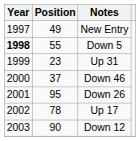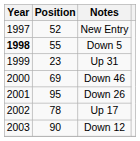 <table class="wikitable plainrowheaders" style="text-align:center;">
 <tr>
 <th>Year</th>
 <th>Position</th>
 <th>Notes</th>
 <th></th>
 </tr>
 <tr>
 <td>1997</td>
-<td>49</td>
+<td>52</td>
 <td>New Entry</td>
 <td rowspan="7"></td>
 </tr>
 <tr>
 <td><strong>1998</strong></td>
 <td>55</td>
 <td>Down 5</td>
 </tr>
 <tr>
 <td>1999</td>
 <td>23</td>
 <td>Up 31</td>
 </tr>
 <tr>
 <td>2000</td>
-<td>37</td>
+<td>69</td>
 <td>Down 46</td>
 </tr>
 <tr>
 <td>2001</td>
 <td>95</td>
 <td>Down 26</td>
 </tr>
 <tr>
 <td>2002</td>
 <td>78</td>
 <td>Up 17</td>
 </tr>
 <tr>
 <td>2003</td>
 <td>90</td>
 <td>Down 12</td>
 </tr>
 <tr>
 </tr>
 </table>
